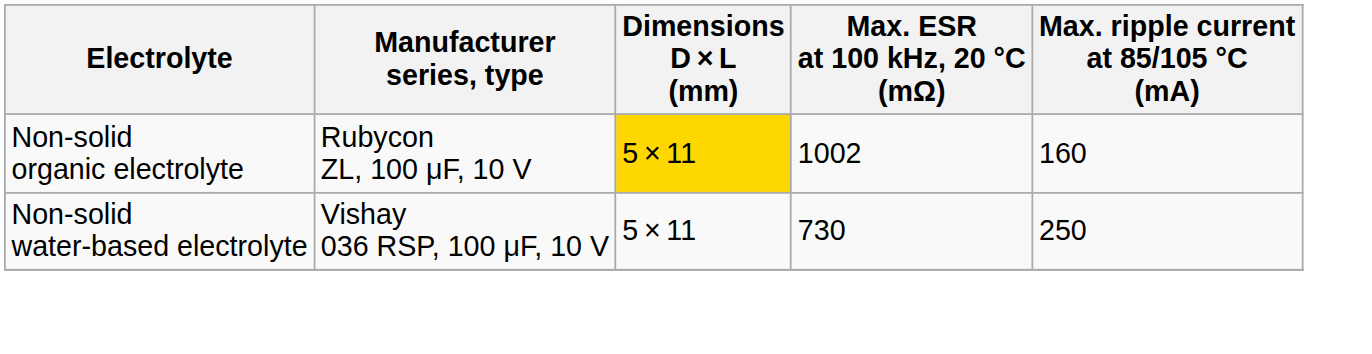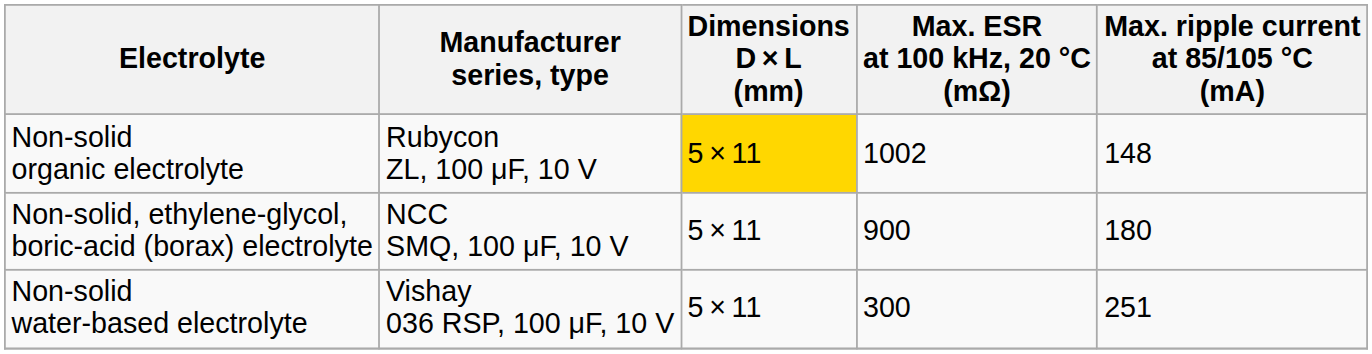 <table class="wikitable centered">
 <tr>
 <th>Electrolyte</th>
 <th>Manufacturer<br>series, type</th>
 <th>Dimensions<br>D × L<br>(mm)</th>
 <th>Max. ESR<br>at 100 kHz, 20 °C<br>(mΩ)</th>
 <th>Max. ripple current<br>at 85/105 °C<br>(mA)</th>
 </tr>
 <tr>
 <td>Non-solid<br>organic electrolyte</td>
 <td>Rubycon<br>ZL, 100 μF, 10 V</td>
 <td style="background: gold;">5 × 11</td>
 <td>1002</td>
-<td>160</td>
+<td>148</td>
+</tr>
+<tr>
+<td>Non-solid, ethylene-glycol,<br>boric-acid (borax) electrolyte</td>
+<td>NCC<br> SMQ, 100 μF, 10 V</td>
+<td>5 × 11</td>
+<td>900</td>
+<td>180</td>
 </tr>
 <tr>
 <td>Non-solid<br>water-based electrolyte</td>
 <td>Vishay<br>036 RSP, 100 μF, 10 V</td>
 <td>5 × 11</td>
-<td>730</td>
-<td>250</td>
+<td>300</td>
+<td>251</td>
 </tr>
 <tr>
 </tr>
 </table>
